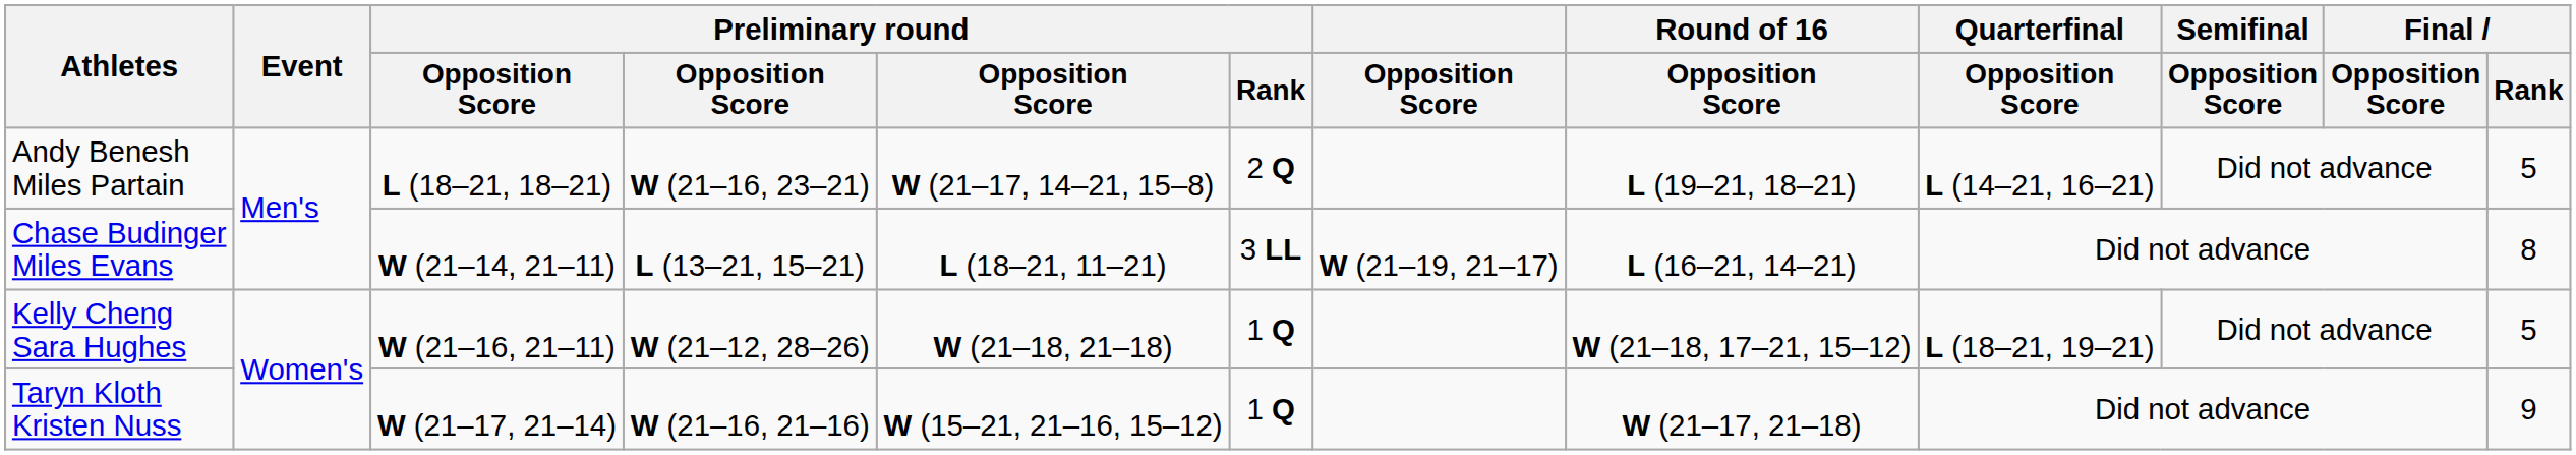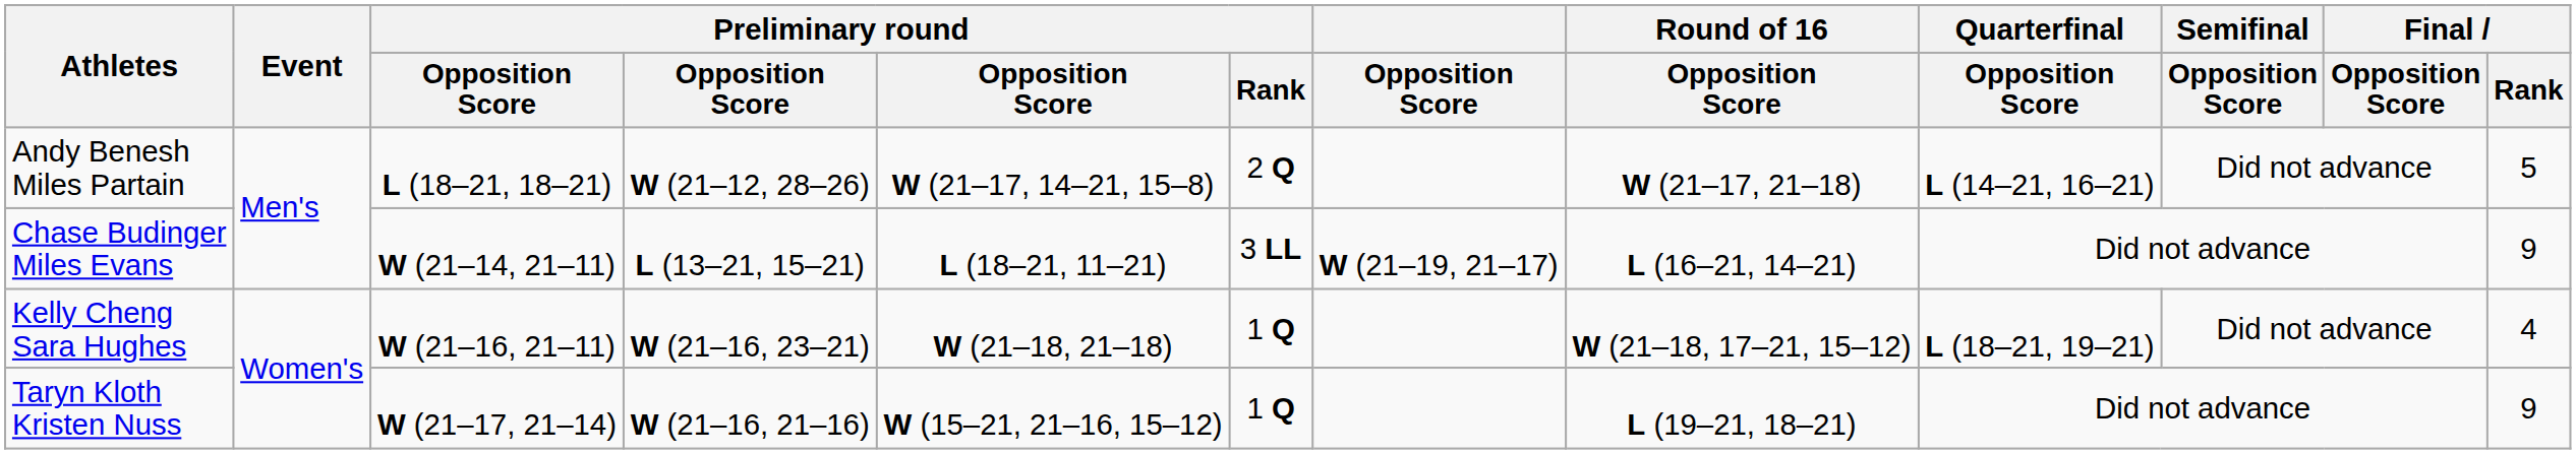 <table class=wikitable style=font-size:90%;text-align:center>
 <tr>
 <th rowspan=2>Athletes</th>
 <th rowspan=2>Event</th>
 <th colspan=4>Preliminary round</th>
 <th></th>
 <th>Round of 16</th>
 <th>Quarterfinal</th>
 <th>Semifinal</th>
 <th colspan=2>Final / </th>
 </tr>
 <tr style=font-size:95%>
 <th>Opposition<br>Score</th>
 <th>Opposition<br>Score</th>
 <th>Opposition<br>Score</th>
 <th>Rank</th>
 <th>Opposition<br>Score</th>
 <th>Opposition<br>Score</th>
 <th>Opposition<br>Score</th>
 <th>Opposition<br>Score</th>
 <th>Opposition<br>Score</th>
 <th>Rank</th>
 </tr>
 <tr>
 <td align=left>Andy Benesh<br>Miles Partain</td>
 <td align=left rowspan=2><a href='#'>Men's</a></td>
 <td><br><strong>L</strong> (18–21, 18–21)</td>
-<td><br><strong>W</strong> (21–16, 23–21)</td>
+<td><br><strong>W</strong> (21–12, 28–26)</td>
 <td><br><strong>W</strong> (21–17, 14–21, 15–8)</td>
 <td>2 <strong>Q</strong></td>
 <td></td>
-<td><br><strong>L</strong> (19–21, 18–21)</td>
+<td><br><strong>W</strong> (21–17, 21–18)</td>
 <td><br><strong>L</strong> (14–21, 16–21)</td>
 <td colspan=2>Did not advance</td>
 <td>5</td>
 </tr>
 <tr>
 <td align=left><a href='#'>Chase Budinger</a><br><a href='#'>Miles Evans</a></td>
 <td><br><strong>W</strong> (21–14, 21–11)</td>
 <td><br><strong>L</strong> (13–21, 15–21)</td>
 <td><br><strong>L</strong> (18–21, 11–21)</td>
 <td>3 <strong>LL</strong></td>
 <td><br><strong>W</strong> (21–19, 21–17)</td>
 <td><br><strong>L</strong> (16–21, 14–21)</td>
 <td colspan=3>Did not advance</td>
-<td>8</td>
+<td>9</td>
 </tr>
 <tr>
 <td align=left><a href='#'>Kelly Cheng</a><br><a href='#'>Sara Hughes</a></td>
 <td align=left rowspan=2><a href='#'>Women's</a></td>
 <td><br><strong>W</strong> (21–16, 21–11)</td>
-<td><br><strong>W</strong> (21–12, 28–26)</td>
+<td><br><strong>W</strong> (21–16, 23–21)</td>
 <td><br><strong>W</strong> (21–18, 21–18)</td>
 <td>1 <strong>Q</strong></td>
 <td></td>
 <td><br><strong>W</strong> (21–18, 17–21, 15–12)</td>
 <td><br><strong>L</strong> (18–21, 19–21)</td>
 <td colspan=2>Did not advance</td>
-<td>5</td>
+<td>4</td>
 </tr>
 <tr>
 <td align=left><a href='#'>Taryn Kloth</a><br><a href='#'>Kristen Nuss</a></td>
 <td><br><strong>W</strong> (21–17, 21–14)</td>
 <td><br><strong>W</strong> (21–16, 21–16)</td>
 <td><br><strong>W</strong> (15–21, 21–16, 15–12)</td>
 <td>1 <strong>Q</strong></td>
 <td></td>
-<td><br><strong>W</strong> (21–17, 21–18)</td>
+<td><br><strong>L</strong> (19–21, 18–21)</td>
 <td colspan=3>Did not advance</td>
 <td>9</td>
 </tr>
 </table>
